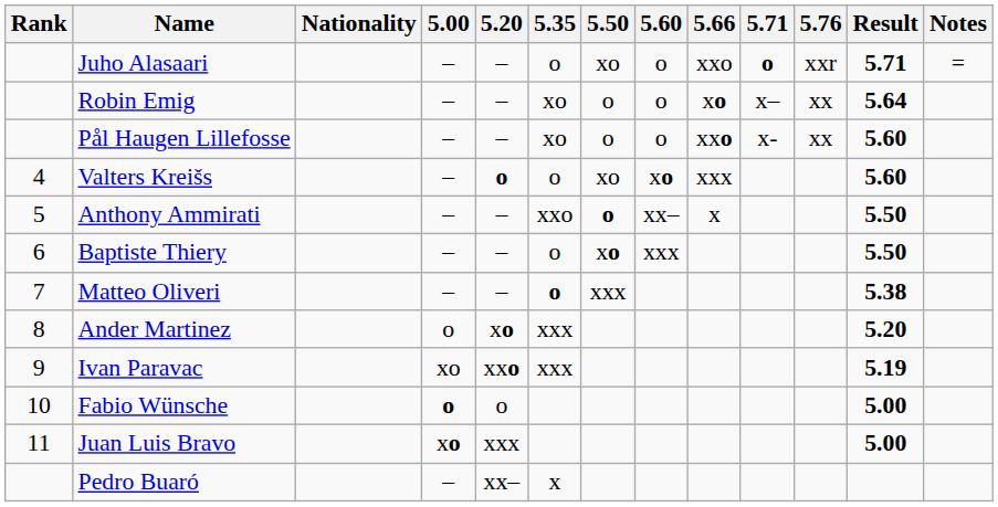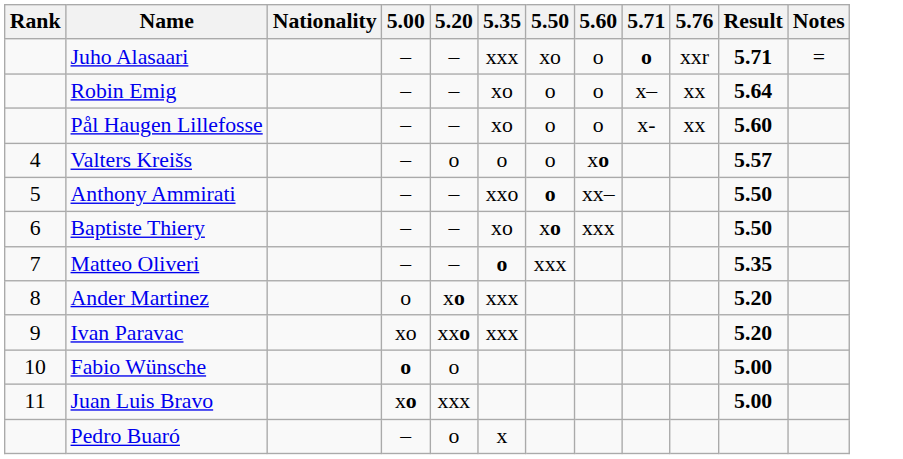 <table class="wikitable sortable" style="text-align:center">
 <tr>
 <th>Rank</th>
 <th>Name</th>
 <th>Nationality</th>
 <th>5.00</th>
 <th>5.20</th>
 <th>5.35</th>
 <th>5.50</th>
 <th>5.60</th>
-<th>5.66</th>
 <th>5.71</th>
 <th>5.76</th>
 <th>Result</th>
 <th>Notes</th>
 </tr>
 <tr>
 <td></td>
 <td align=left><a href='#'>Juho Alasaari</a></td>
 <td align=left></td>
 <td>–</td>
 <td>–</td>
-<td>o</td>
+<td>xxx</td>
 <td>xo</td>
 <td>o</td>
-<td>xxo</td>
 <td><strong>o</strong></td>
 <td>xxr</td>
 <td><strong>5.71</strong></td>
 <td>=</td>
 </tr>
 <tr>
 <td></td>
 <td align=left><a href='#'>Robin Emig</a></td>
 <td align=left></td>
 <td>–</td>
 <td>–</td>
 <td>xo</td>
 <td>o</td>
 <td>o</td>
-<td>x<strong>o</strong></td>
 <td>x–</td>
 <td>xx</td>
 <td><strong>5.64</strong></td>
 <td></td>
 </tr>
 <tr>
 <td></td>
 <td align=left><a href='#'>Pål Haugen Lillefosse</a></td>
 <td align=left></td>
 <td>–</td>
 <td>–</td>
 <td>xo</td>
 <td>o</td>
 <td>o</td>
-<td>xx<strong>o</strong></td>
 <td>x-</td>
 <td>xx</td>
 <td><strong>5.60</strong></td>
 <td></td>
 </tr>
 <tr>
 <td>4</td>
 <td align=left><a href='#'>Valters Kreišs</a></td>
 <td align=left></td>
 <td>–</td>
-<td><strong>o</strong></td>
 <td>o</td>
-<td>xo</td>
+<td>o</td>
+<td>o</td>
 <td>x<strong>o</strong></td>
-<td>xxx</td>
 <td></td>
 <td></td>
-<td><strong>5.60</strong></td>
+<td><strong>5.57</strong></td>
 <td></td>
 </tr>
 <tr>
 <td>5</td>
 <td align=left><a href='#'>Anthony Ammirati</a></td>
 <td align=left></td>
 <td>–</td>
 <td>–</td>
 <td>xxo</td>
 <td><strong>o</strong></td>
 <td>xx–</td>
-<td>x</td>
 <td></td>
 <td></td>
 <td><strong>5.50</strong></td>
 <td></td>
 </tr>
 <tr>
 <td>6</td>
 <td align=left><a href='#'>Baptiste Thiery</a></td>
 <td align=left></td>
 <td>–</td>
 <td>–</td>
-<td>o</td>
+<td>xo</td>
 <td>x<strong>o</strong></td>
 <td>xxx</td>
-<td></td>
 <td></td>
 <td></td>
 <td><strong>5.50</strong></td>
 <td></td>
 </tr>
 <tr>
 <td>7</td>
 <td align=left><a href='#'>Matteo Oliveri</a></td>
 <td align=left></td>
 <td>–</td>
 <td>–</td>
 <td><strong>o</strong></td>
 <td>xxx</td>
 <td></td>
 <td></td>
 <td></td>
-<td></td>
-<td><strong>5.38</strong></td>
+<td><strong>5.35</strong></td>
 <td></td>
 </tr>
 <tr>
 <td>8</td>
 <td align=left><a href='#'>Ander Martinez</a></td>
 <td align=left></td>
 <td>o</td>
 <td>x<strong>o</strong></td>
 <td>xxx</td>
-<td></td>
 <td></td>
 <td></td>
 <td></td>
 <td></td>
 <td><strong>5.20</strong></td>
 <td></td>
 </tr>
 <tr>
 <td>9</td>
 <td align=left><a href='#'>Ivan Paravac</a></td>
 <td align=left></td>
 <td>xo</td>
 <td>xx<strong>o</strong></td>
 <td>xxx</td>
 <td></td>
 <td></td>
 <td></td>
 <td></td>
-<td></td>
-<td><strong>5.19</strong></td>
+<td><strong>5.20</strong></td>
 <td></td>
 </tr>
 <tr>
 <td>10</td>
 <td align=left><a href='#'>Fabio Wünsche</a></td>
 <td align=left></td>
 <td><strong>o</strong></td>
 <td>o</td>
-<td></td>
 <td></td>
 <td></td>
 <td></td>
 <td></td>
 <td></td>
 <td><strong>5.00</strong></td>
 <td></td>
 </tr>
 <tr>
 <td>11</td>
 <td align=left><a href='#'>Juan Luis Bravo</a></td>
 <td align=left></td>
 <td>x<strong>o</strong></td>
 <td>xxx</td>
 <td></td>
 <td></td>
 <td></td>
 <td></td>
 <td></td>
-<td></td>
 <td><strong>5.00</strong></td>
 <td></td>
 </tr>
 <tr>
 <td></td>
 <td align=left><a href='#'>Pedro Buaró</a></td>
 <td align=left></td>
 <td>–</td>
-<td>xx–</td>
+<td>o</td>
 <td>x</td>
-<td></td>
 <td></td>
 <td></td>
 <td></td>
 <td></td>
 <td><strong></strong></td>
 <td></td>
 </tr>
 </table>
